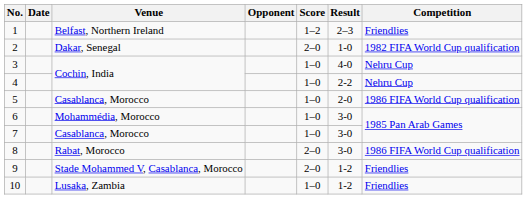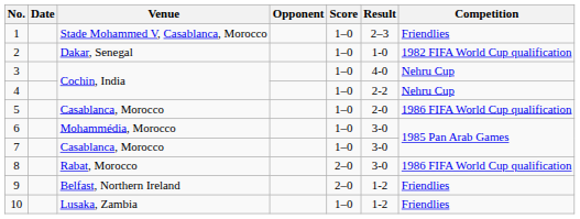 <table class="wikitable sortable">
 <tr>
 <th>No.</th>
 <th>Date</th>
 <th>Venue</th>
 <th>Opponent</th>
 <th>Score</th>
 <th>Result</th>
 <th>Competition</th>
 </tr>
 <tr>
 <td align="center">1</td>
 <td></td>
-<td><a href='#'>Belfast</a>, Northern Ireland</td>
+<td><a href='#'>Stade Mohammed V</a>, <a href='#'>Casablanca</a>, Morocco</td>
 <td></td>
-<td align="center">1–2</td>
+<td align="center">1–0</td>
 <td align="center">2–3</td>
 <td><a href='#'>Friendlies</a></td>
 </tr>
 <tr>
 <td align="center">2</td>
 <td></td>
 <td><a href='#'>Dakar</a>, Senegal</td>
 <td></td>
-<td align="center">2–0</td>
+<td align="center">1–0</td>
 <td align="center">1-0</td>
 <td><a href='#'>1982 FIFA World Cup qualification</a></td>
 </tr>
 <tr>
 <td align="center">3</td>
 <td></td>
 <td rowspan=2><a href='#'>Cochin</a>, India</td>
 <td></td>
 <td align="center">1–0</td>
 <td align="center">4-0</td>
 <td><a href='#'>Nehru Cup</a></td>
 </tr>
 <tr>
 <td align="center">4</td>
 <td></td>
 <td></td>
 <td align="center">1–0</td>
 <td align="center">2-2</td>
 <td><a href='#'>Nehru Cup</a></td>
 </tr>
 <tr>
 <td align="center">5</td>
 <td></td>
 <td><a href='#'>Casablanca</a>, Morocco</td>
 <td></td>
 <td align="center">1–0</td>
 <td align="center">2-0</td>
 <td><a href='#'>1986 FIFA World Cup qualification</a></td>
 </tr>
 <tr>
 <td align="center">6</td>
 <td></td>
 <td><a href='#'>Mohammédia</a>, Morocco</td>
 <td></td>
 <td align="center">1–0</td>
 <td align="center">3-0</td>
 <td rowspan=2><a href='#'>1985 Pan Arab Games</a></td>
 </tr>
 <tr>
 <td align="center">7</td>
 <td></td>
 <td><a href='#'>Casablanca</a>, Morocco</td>
 <td></td>
 <td align="center">1–0</td>
 <td align="center">3-0</td>
 </tr>
 <tr>
 <td align="center">8</td>
 <td></td>
 <td><a href='#'>Rabat</a>, Morocco</td>
 <td></td>
 <td align="center">2–0</td>
 <td align="center">3-0</td>
 <td><a href='#'>1986 FIFA World Cup qualification</a></td>
 </tr>
 <tr>
 <td align="center">9</td>
 <td></td>
-<td><a href='#'>Stade Mohammed V</a>, <a href='#'>Casablanca</a>, Morocco</td>
+<td><a href='#'>Belfast</a>, Northern Ireland</td>
 <td></td>
 <td align="center">2–0</td>
 <td align="center">1-2</td>
 <td><a href='#'>Friendlies</a></td>
 </tr>
 <tr>
 <td align="center">10</td>
 <td></td>
 <td><a href='#'>Lusaka</a>, Zambia</td>
 <td></td>
 <td align="center">1–0</td>
 <td align="center">1-2</td>
 <td><a href='#'>Friendlies</a></td>
 </tr>
 </table>
